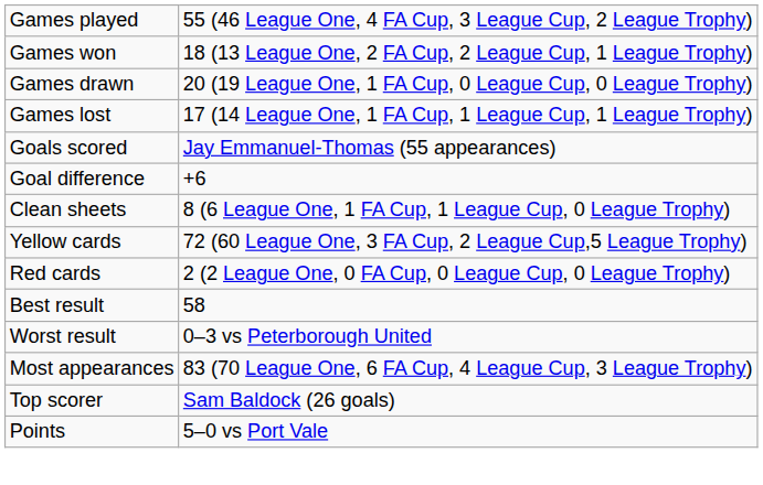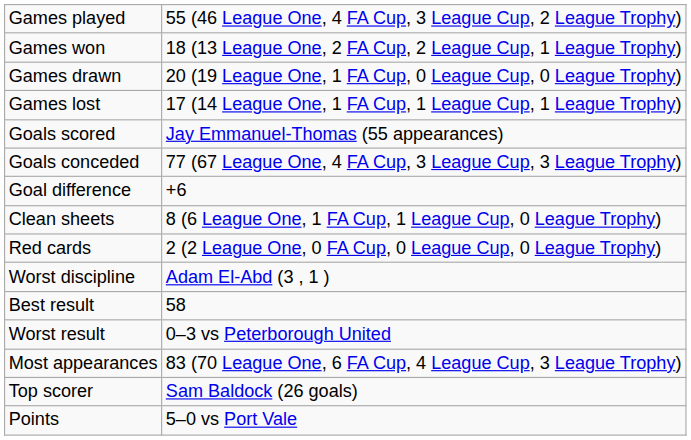 <table class="wikitable">
 <tr>
 <td>Games played</td>
 <td>55 (46 <a href='#'>League One</a>, 4 <a href='#'>FA Cup</a>, 3 <a href='#'>League Cup</a>, 2 <a href='#'>League Trophy</a>)</td>
 </tr>
 <tr>
 <td>Games won</td>
 <td>18 (13 <a href='#'>League One</a>, 2 <a href='#'>FA Cup</a>, 2 <a href='#'>League Cup</a>, 1 <a href='#'>League Trophy</a>)</td>
 </tr>
 <tr>
 <td>Games drawn</td>
 <td>20 (19 <a href='#'>League One</a>, 1 <a href='#'>FA Cup</a>, 0 <a href='#'>League Cup</a>, 0 <a href='#'>League Trophy</a>)</td>
 </tr>
 <tr>
 <td>Games lost</td>
 <td>17 (14 <a href='#'>League One</a>, 1 <a href='#'>FA Cup</a>, 1 <a href='#'>League Cup</a>, 1 <a href='#'>League Trophy</a>)</td>
 </tr>
 <tr>
 <td>Goals scored</td>
 <td><a href='#'>Jay Emmanuel-Thomas</a> (55 appearances)</td>
 </tr>
 <tr>
+<td>Goals conceded</td>
+<td>77 (67 <a href='#'>League One</a>, 4 <a href='#'>FA Cup</a>, 3 <a href='#'>League Cup</a>, 3 <a href='#'>League Trophy</a>)</td>
+</tr>
+<tr>
 <td>Goal difference</td>
 <td>+6</td>
 </tr>
 <tr>
 <td>Clean sheets</td>
 <td>8 (6 <a href='#'>League One</a>, 1 <a href='#'>FA Cup</a>, 1 <a href='#'>League Cup</a>, 0 <a href='#'>League Trophy</a>)</td>
 </tr>
 <tr>
-<td>Yellow cards</td>
-<td>72 (60 <a href='#'>League One</a>, 3 <a href='#'>FA Cup</a>, 2 <a href='#'>League Cup</a>,5 <a href='#'>League Trophy</a>)</td>
+<td>Red cards</td>
+<td>2 (2 <a href='#'>League One</a>, 0 <a href='#'>FA Cup</a>, 0 <a href='#'>League Cup</a>, 0 <a href='#'>League Trophy</a>)</td>
 </tr>
 <tr>
-<td>Red cards</td>
-<td>2 (2 <a href='#'>League One</a>, 0 <a href='#'>FA Cup</a>, 0 <a href='#'>League Cup</a>, 0 <a href='#'>League Trophy</a>)</td>
+<td>Worst discipline</td>
+<td><a href='#'>Adam El-Abd</a> (3 , 1 )</td>
 </tr>
 <tr>
 <td>Best result</td>
 <td>58</td>
 </tr>
 <tr>
 <td>Worst result</td>
 <td>0–3 vs <a href='#'>Peterborough United</a></td>
 </tr>
 <tr>
 <td>Most appearances</td>
 <td>83 (70 <a href='#'>League One</a>, 6 <a href='#'>FA Cup</a>, 4 <a href='#'>League Cup</a>, 3 <a href='#'>League Trophy</a>)</td>
 </tr>
 <tr>
 <td>Top scorer</td>
 <td><a href='#'>Sam Baldock</a> (26 goals)</td>
 </tr>
 <tr>
 <td>Points</td>
 <td>5–0 vs <a href='#'>Port Vale</a></td>
 </tr>
 </table>
